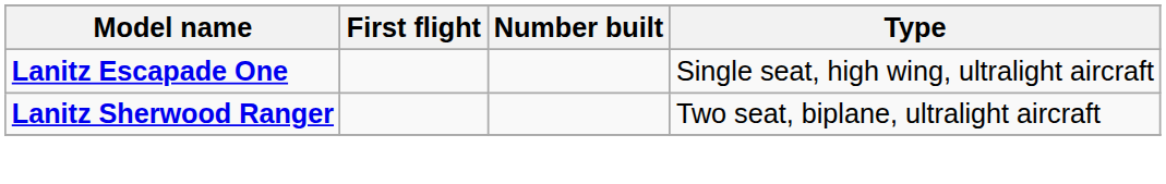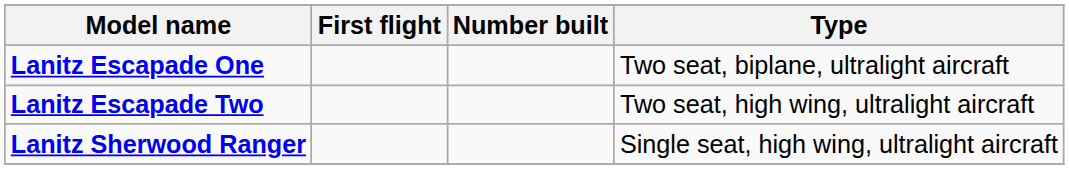 <table class="wikitable" align=center style="font-size:90%;">
 <tr>
 </tr>
 <tr style="background:#efefef;">
 <th>Model name</th>
 <th>First flight</th>
 <th>Number built</th>
 <th>Type</th>
 </tr>
 <tr>
 <td align=left><strong><a href='#'>Lanitz Escapade One</a></strong></td>
 <td align=center></td>
 <td align=center></td>
-<td align=left>Single seat, high wing, ultralight aircraft</td>
+<td align=left>Two seat, biplane, ultralight aircraft</td>
+</tr>
+<tr>
+<td align=left><strong><a href='#'>Lanitz Escapade Two</a></strong></td>
+<td align=center></td>
+<td align=center></td>
+<td align=left>Two seat, high wing, ultralight aircraft</td>
 </tr>
 <tr>
 <td align=left><strong><a href='#'>Lanitz Sherwood Ranger</a></strong></td>
 <td align=center></td>
 <td align=center></td>
-<td align=left>Two seat, biplane, ultralight aircraft</td>
+<td align=left>Single seat, high wing, ultralight aircraft</td>
 </tr>
 <tr>
 </tr>
 </table>
